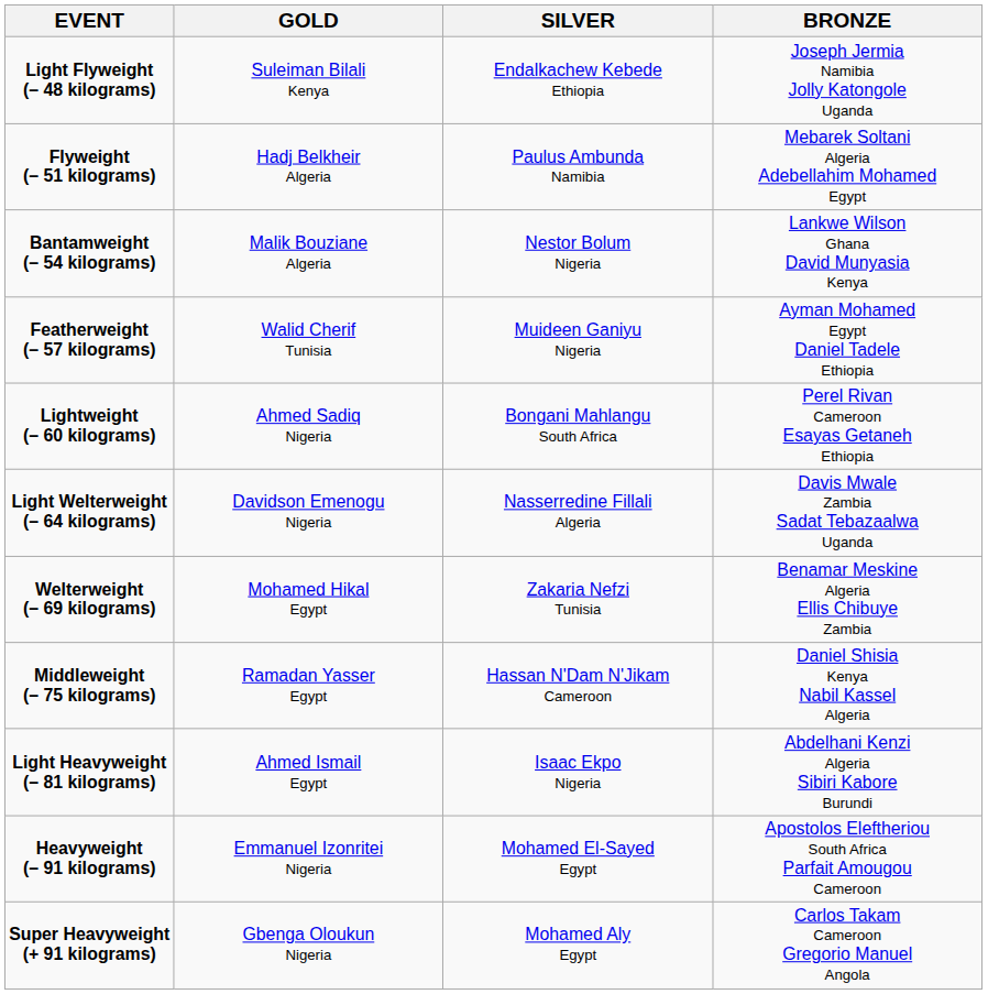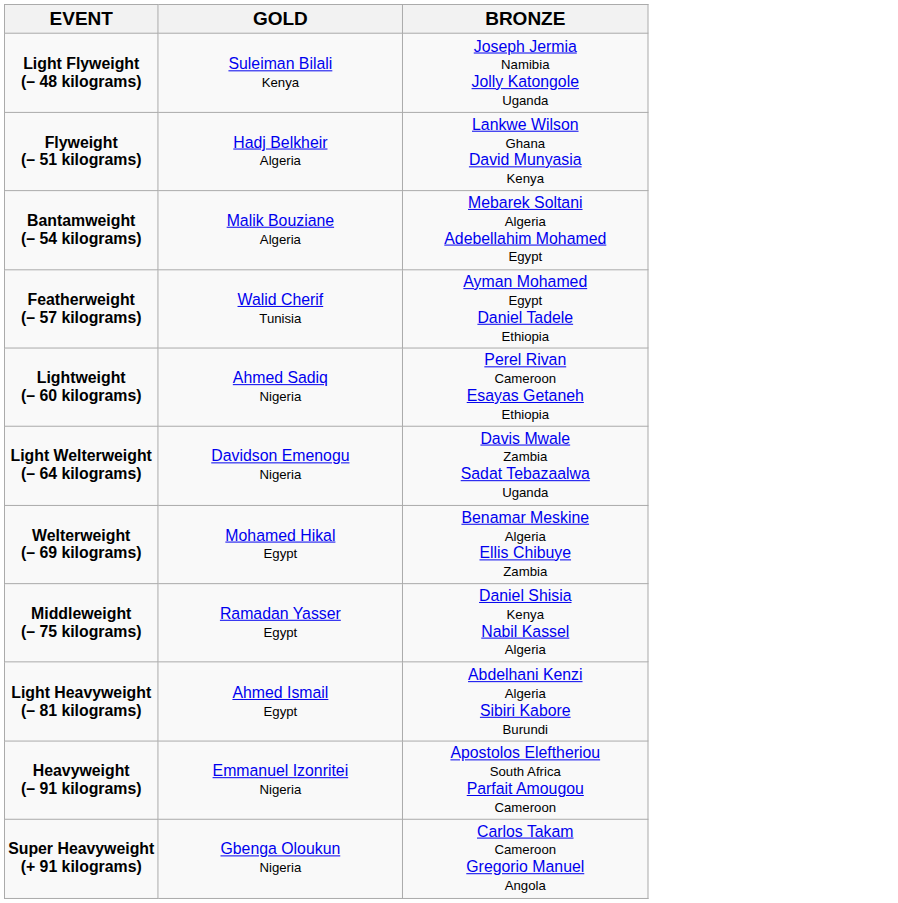 <table class=wikitable>
 <tr>
 <th><big> EVENT</big></th>
 <th bgcolor="gold" style="width: 15em"> <big> GOLD</big></th>
-<th bgcolor="silver" style="width: 15em"> <big> SILVER</big></th>
 <th bgcolor="cc9966" style="width: 15em"> <big> BRONZE</big></th>
 </tr>
 <tr align="center">
 <td><strong>Light Flyweight<br>(– 48 kilograms)</strong></td>
 <td> <a href='#'>Suleiman Bilali</a><br><small>Kenya</small></td>
-<td> <a href='#'>Endalkachew Kebede</a><br><small>Ethiopia</small></td>
 <td> <a href='#'>Joseph Jermia</a><br><small>Namibia</small><br> <a href='#'>Jolly Katongole</a><br><small>Uganda</small></td>
 </tr>
 <tr align="center">
 <td><strong>Flyweight<br>(– 51 kilograms)</strong></td>
 <td> <a href='#'>Hadj Belkheir</a><br><small>Algeria</small></td>
-<td> <a href='#'>Paulus Ambunda</a><br><small>Namibia</small></td>
-<td> <a href='#'>Mebarek Soltani</a><br><small>Algeria</small><br> <a href='#'>Adebellahim Mohamed</a><br><small>Egypt</small></td>
+<td> <a href='#'>Lankwe Wilson</a><br><small>Ghana</small><br> <a href='#'>David Munyasia</a><br><small>Kenya</small></td>
 </tr>
 <tr align="center">
 <td><strong>Bantamweight<br>(– 54 kilograms)</strong></td>
 <td> <a href='#'>Malik Bouziane</a><br><small>Algeria</small></td>
-<td> <a href='#'>Nestor Bolum</a><br><small>Nigeria</small></td>
-<td> <a href='#'>Lankwe Wilson</a><br><small>Ghana</small><br> <a href='#'>David Munyasia</a><br><small>Kenya</small></td>
+<td> <a href='#'>Mebarek Soltani</a><br><small>Algeria</small><br> <a href='#'>Adebellahim Mohamed</a><br><small>Egypt</small></td>
 </tr>
 <tr align="center">
 <td><strong>Featherweight<br>(– 57 kilograms)</strong></td>
 <td> <a href='#'>Walid Cherif</a><br><small>Tunisia</small></td>
-<td> <a href='#'>Muideen Ganiyu</a><br><small>Nigeria</small></td>
 <td> <a href='#'>Ayman Mohamed</a><br><small>Egypt</small><br> <a href='#'>Daniel Tadele</a><br><small>Ethiopia</small></td>
 </tr>
 <tr align="center">
 <td><strong>Lightweight<br>(– 60 kilograms)</strong></td>
 <td> <a href='#'>Ahmed Sadiq</a><br><small>Nigeria</small></td>
-<td> <a href='#'>Bongani Mahlangu</a><br><small>South Africa</small></td>
 <td> <a href='#'>Perel Rivan</a><br><small>Cameroon</small><br> <a href='#'>Esayas Getaneh</a><br><small>Ethiopia</small></td>
 </tr>
 <tr align="center">
 <td><strong>Light Welterweight<br>(– 64 kilograms)</strong></td>
 <td> <a href='#'>Davidson Emenogu</a><br><small>Nigeria</small></td>
-<td> <a href='#'>Nasserredine Fillali</a><br><small>Algeria</small></td>
 <td> <a href='#'>Davis Mwale</a><br><small>Zambia</small><br> <a href='#'>Sadat Tebazaalwa</a><br><small>Uganda</small></td>
 </tr>
 <tr align="center">
 <td><strong>Welterweight<br>(– 69 kilograms)</strong></td>
 <td> <a href='#'>Mohamed Hikal</a><br><small>Egypt</small></td>
-<td> <a href='#'>Zakaria Nefzi</a><br><small>Tunisia</small></td>
 <td> <a href='#'>Benamar Meskine</a><br><small>Algeria</small><br> <a href='#'>Ellis Chibuye</a><br><small>Zambia</small></td>
 </tr>
 <tr align="center">
 <td><strong>Middleweight<br>(– 75 kilograms)</strong></td>
 <td> <a href='#'>Ramadan Yasser</a><br><small>Egypt</small></td>
-<td> <a href='#'>Hassan N'Dam N'Jikam</a><br><small>Cameroon</small></td>
 <td> <a href='#'>Daniel Shisia</a><br><small>Kenya</small><br> <a href='#'>Nabil Kassel</a><br><small>Algeria</small></td>
 </tr>
 <tr align="center">
 <td><strong>Light Heavyweight<br>(– 81 kilograms)</strong></td>
 <td> <a href='#'>Ahmed Ismail</a><br><small>Egypt</small></td>
-<td> <a href='#'>Isaac Ekpo</a><br><small>Nigeria</small></td>
 <td> <a href='#'>Abdelhani Kenzi</a><br><small>Algeria</small><br> <a href='#'>Sibiri Kabore</a><br><small>Burundi</small></td>
 </tr>
 <tr align="center">
 <td><strong>Heavyweight<br>(– 91 kilograms)</strong></td>
 <td> <a href='#'>Emmanuel Izonritei</a><br><small>Nigeria</small></td>
-<td> <a href='#'>Mohamed El-Sayed</a><br><small>Egypt</small></td>
 <td> <a href='#'>Apostolos Eleftheriou</a><br><small>South Africa</small><br> <a href='#'>Parfait Amougou</a><br><small>Cameroon</small></td>
 </tr>
 <tr align="center">
 <td><strong>Super Heavyweight<br>(+ 91 kilograms)</strong></td>
 <td> <a href='#'>Gbenga Oloukun</a><br><small>Nigeria</small></td>
-<td> <a href='#'>Mohamed Aly</a><br><small>Egypt</small></td>
 <td> <a href='#'>Carlos Takam</a><br><small>Cameroon</small><br> <a href='#'>Gregorio Manuel</a><br><small>Angola</small></td>
 </tr>
 </table>
